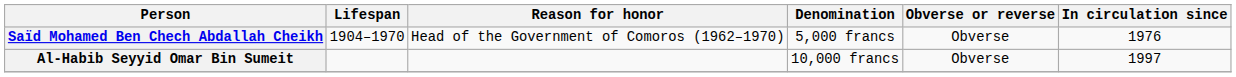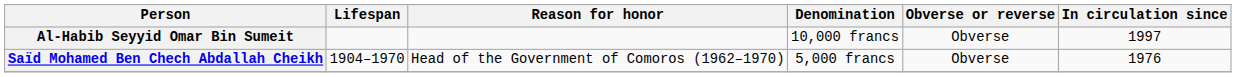 <table class="wikitable" style="font-size: 95%; text-align:center;">
 <tr>
 <th>Person</th>
 <th>Lifespan</th>
 <th>Reason for honor</th>
 <th>Denomination</th>
 <th>Obverse or reverse</th>
 <th>In circulation since</th>
 </tr>
 <tr>
+<th>Al-Habib Seyyid Omar Bin Sumeit</th>
+<td></td>
+<td></td>
+<td>10,000 francs</td>
+<td>Obverse</td>
+<td>1997</td>
+</tr>
+<tr>
 <th><a href='#'>Saïd Mohamed Ben Chech Abdallah Cheikh</a></th>
 <td>1904–1970</td>
 <td>Head of the Government of Comoros (1962–1970)</td>
 <td>5,000 francs</td>
 <td>Obverse</td>
 <td>1976</td>
 </tr>
 <tr>
-<th>Al-Habib Seyyid Omar Bin Sumeit</th>
-<td></td>
-<td></td>
-<td>10,000 francs</td>
-<td>Obverse</td>
-<td>1997</td>
-</tr>
-<tr>
 </tr>
 </table>
